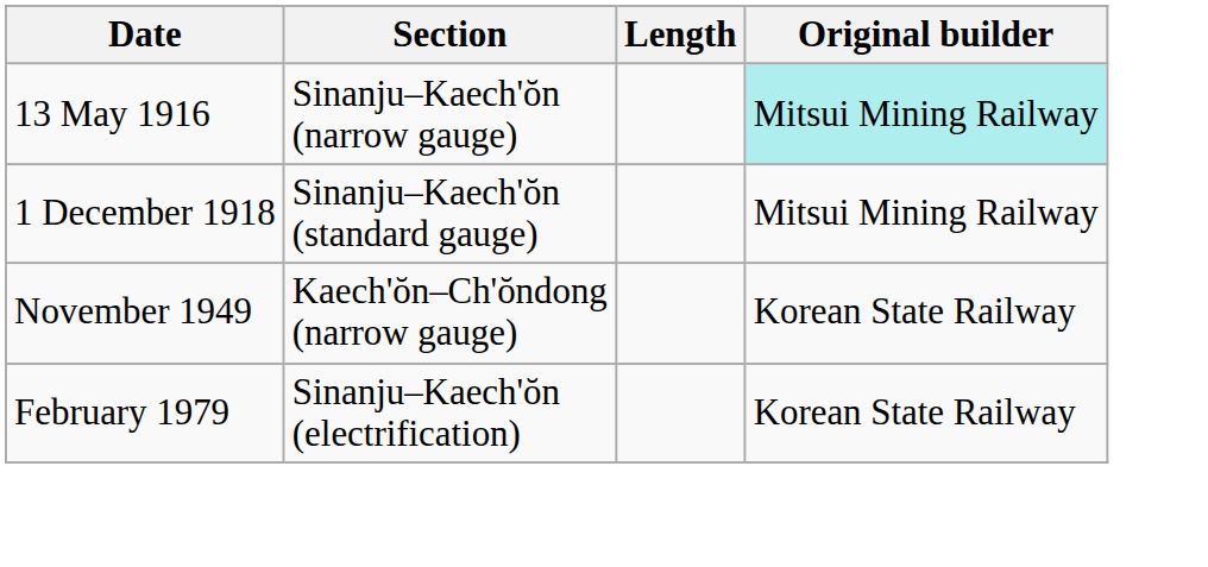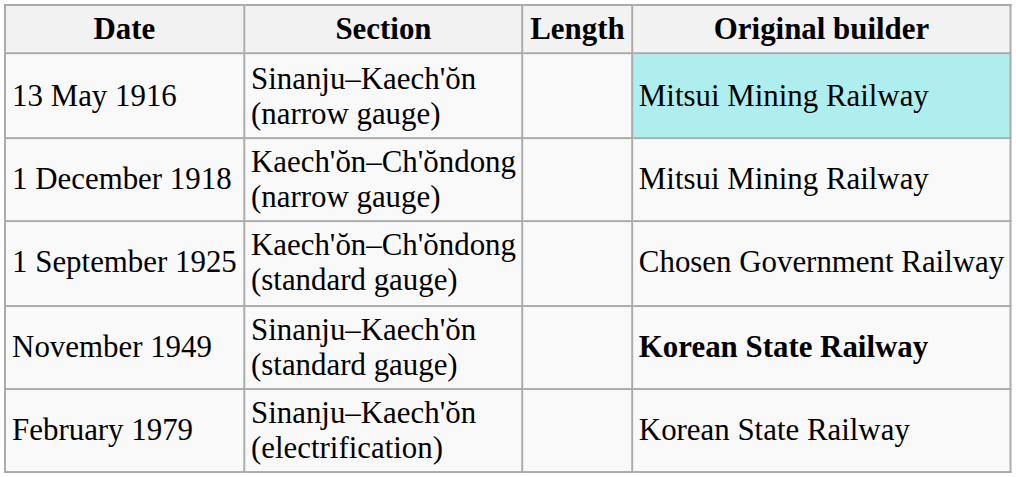 <table class="wikitable">
 <tr>
 <th>Date</th>
 <th>Section</th>
 <th>Length</th>
 <th>Original builder</th>
 </tr>
 <tr>
 <td>13 May 1916</td>
 <td>Sinanju–Kaech'ŏn<br>(narrow gauge)</td>
 <td></td>
 <td style="background: paleturquoise;">Mitsui Mining Railway</td>
 </tr>
 <tr>
 <td>1 December 1918</td>
-<td>Sinanju–Kaech'ŏn<br>(standard gauge)</td>
+<td>Kaech'ŏn–Ch'ŏndong<br>(narrow gauge)</td>
 <td></td>
 <td>Mitsui Mining Railway</td>
 </tr>
 <tr>
+<td>1 September 1925</td>
+<td>Kaech'ŏn–Ch'ŏndong<br>(standard gauge)</td>
+<td></td>
+<td>Chosen Government Railway</td>
+</tr>
+<tr>
 <td>November 1949</td>
-<td>Kaech'ŏn–Ch'ŏndong<br>(narrow gauge)</td>
+<td>Sinanju–Kaech'ŏn<br>(standard gauge)</td>
 <td></td>
-<td>Korean State Railway</td>
+<td><strong>Korean State Railway</strong></td>
 </tr>
 <tr>
 <td>February 1979</td>
 <td>Sinanju–Kaech'ŏn<br>(electrification)</td>
 <td></td>
 <td>Korean State Railway</td>
 </tr>
 </table>
